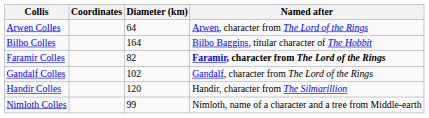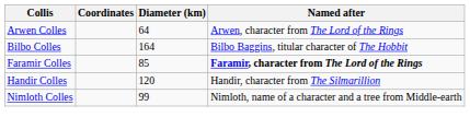 <table class="wikitable">
 <tr>
 <th>Collis</th>
 <th>Coordinates</th>
 <th>Diameter (km)</th>
 <th>Named after</th>
 </tr>
 <tr>
 <td><a href='#'>Arwen Colles</a></td>
 <td></td>
 <td>64</td>
 <td><a href='#'>Arwen</a>, character from <em><a href='#'>The Lord of the Rings</a></em></td>
 </tr>
 <tr>
 <td><a href='#'>Bilbo Colles</a></td>
 <td></td>
 <td>164</td>
 <td><a href='#'>Bilbo Baggins</a>, titular character of <em><a href='#'>The Hobbit</a></em></td>
 </tr>
 <tr>
 <td><a href='#'>Faramir Colles</a></td>
 <td></td>
-<td>82</td>
+<td>85</td>
 <td><strong><a href='#'>Faramir</a>, character from <em>The Lord of the Rings</em></strong></td>
-</tr>
-<tr>
-<td><a href='#'>Gandalf Colles</a></td>
-<td></td>
-<td>102</td>
-<td><a href='#'>Gandalf</a>, character from <em>The Lord of the Rings</em></td>
 </tr>
 <tr>
 <td><a href='#'>Handir Colles</a></td>
 <td></td>
 <td>120</td>
 <td>Handir, character from <em><a href='#'>The Silmarillion</a></em></td>
 </tr>
 <tr>
 <td><a href='#'>Nimloth Colles</a></td>
 <td></td>
 <td>99</td>
 <td>Nimloth, name of a character and a tree from Middle-earth</td>
 </tr>
 </table>
